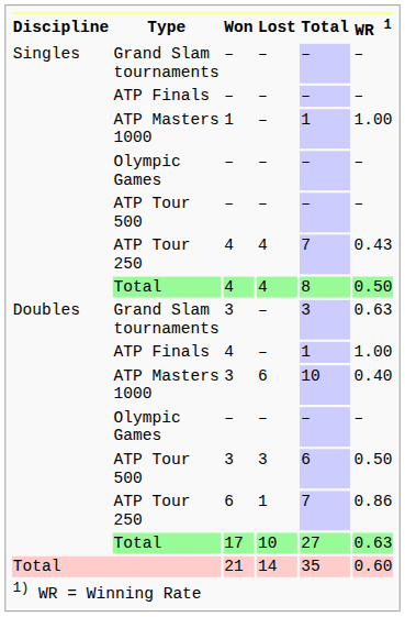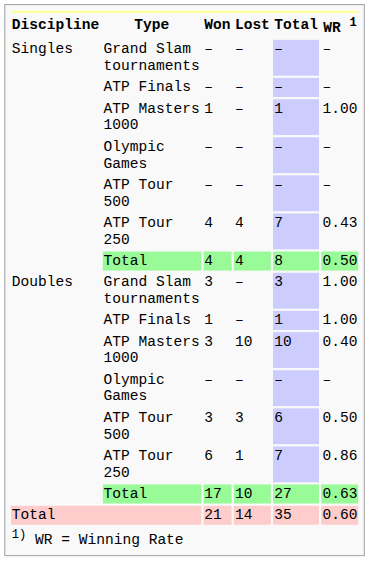 <table class="infobox vcard vevent nowrap" width=40%>
 <tr style=background:#ff9>
 <th colspan=6></th>
 </tr>
 <tr>
 <th>Discipline</th>
 <th>Type</th>
 <th>Won</th>
 <th>Lost</th>
 <th>Total</th>
 <th>WR <sup>1</sup></th>
 </tr>
 <tr>
 <td rowspan=7>Singles</td>
 <td>Grand Slam tournaments</td>
 <td>–</td>
 <td>–</td>
 <td style=background:#ccf>–</td>
 <td>–</td>
 </tr>
 <tr>
 <td>ATP Finals</td>
 <td>–</td>
 <td>–</td>
 <td style=background:#ccf>–</td>
 <td>–</td>
 </tr>
 <tr>
 <td>ATP Masters 1000</td>
 <td>1</td>
 <td>–</td>
 <td style=background:#ccf>1</td>
 <td>1.00</td>
 </tr>
 <tr>
 <td>Olympic Games</td>
 <td>–</td>
 <td>–</td>
 <td style=background:#ccf>–</td>
 <td>–</td>
 </tr>
 <tr>
 <td>ATP Tour 500</td>
 <td>–</td>
 <td>–</td>
 <td style=background:#ccf>–</td>
 <td>–</td>
 </tr>
 <tr>
 <td>ATP Tour 250</td>
 <td>4</td>
 <td>4</td>
 <td style=background:#ccf>7</td>
 <td>0.43</td>
 </tr>
 <tr style=background:#98fb98>
 <td>Total</td>
 <td>4</td>
 <td>4</td>
 <td>8</td>
 <td>0.50</td>
 </tr>
 <tr>
 <td rowspan=7>Doubles</td>
 <td>Grand Slam tournaments</td>
 <td>3</td>
 <td>–</td>
 <td style=background:#ccf>3</td>
-<td>0.63</td>
+<td>1.00</td>
 </tr>
 <tr>
 <td>ATP Finals</td>
-<td>4</td>
+<td>1</td>
 <td>–</td>
 <td style=background:#ccf>1</td>
 <td>1.00</td>
 </tr>
 <tr>
 <td>ATP Masters 1000</td>
 <td>3</td>
-<td>6</td>
+<td>10</td>
 <td style=background:#ccf>10</td>
 <td>0.40</td>
 </tr>
 <tr>
 <td>Olympic Games</td>
 <td>–</td>
 <td>–</td>
 <td style=background:#ccf>–</td>
 <td>–</td>
 </tr>
 <tr>
 <td>ATP Tour 500</td>
 <td>3</td>
 <td>3</td>
 <td style=background:#ccf>6</td>
 <td>0.50</td>
 </tr>
 <tr>
 <td>ATP Tour 250</td>
 <td>6</td>
 <td>1</td>
 <td style=background:#ccf>7</td>
 <td>0.86</td>
 </tr>
 <tr style=background:#98fb98>
 <td>Total</td>
 <td>17</td>
 <td>10</td>
 <td>27</td>
 <td>0.63</td>
 </tr>
 <tr style=background:#fcc>
 <td colspan=2>Total</td>
 <td>21</td>
 <td>14</td>
 <td>35</td>
 <td>0.60</td>
 </tr>
 <tr>
 <td colspan=6><sup>1)</sup> WR = Winning Rate<br></td>
 </tr>
 </table>
